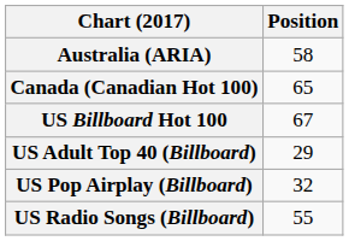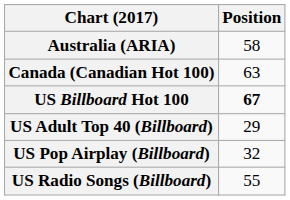 <table class="wikitable sortable plainrowheaders" style="text-align:center">
 <tr>
 <th scope="col">Chart (2017)</th>
 <th scope="col">Position</th>
 </tr>
 <tr>
 <th scope="row">Australia (ARIA)</th>
 <td>58</td>
 </tr>
 <tr>
 <th scope="row">Canada (Canadian Hot 100)</th>
-<td>65</td>
+<td>63</td>
 </tr>
 <tr>
 <th scope="row">US <em>Billboard</em> Hot 100</th>
-<td>67</td>
+<td><strong>67</strong></td>
 </tr>
 <tr>
 <th scope="row">US Adult Top 40 (<em>Billboard</em>)</th>
 <td>29</td>
 </tr>
 <tr>
 <th scope="row">US Pop Airplay (<em>Billboard</em>)</th>
 <td>32</td>
 </tr>
 <tr>
 <th scope="row">US Radio Songs (<em>Billboard</em>)</th>
 <td>55</td>
 </tr>
 </table>
